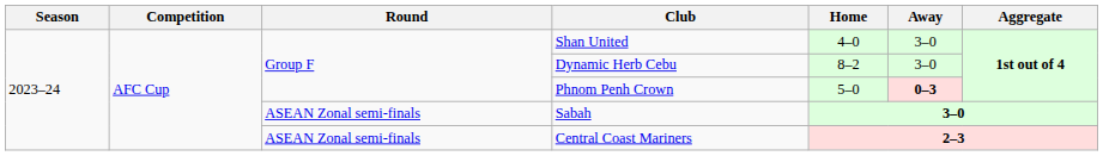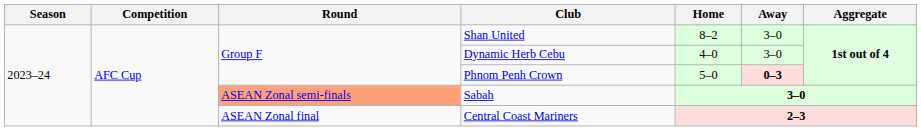 <table class="wikitable" style="font-size:90%; width:85%;" ;>
 <tr>
 <th>Season</th>
 <th>Competition</th>
 <th>Round</th>
 <th>Club</th>
 <th>Home</th>
 <th>Away</th>
 <th>Aggregate</th>
 </tr>
 <tr>
 <td rowspan="5">2023–24</td>
 <td rowspan="5"><a href='#'>AFC Cup</a></td>
 <td rowspan="3"><a href='#'>Group F</a></td>
 <td> <a href='#'>Shan United</a></td>
-<td style="text-align:center; background:#dfd;">4–0</td>
+<td style="text-align:center; background:#dfd;">8–2</td>
 <td style="text-align:center; background:#dfd;">3–0</td>
 <td rowspan="3" style="text-align:center; background:#dfd;"><strong>1st out of 4</strong></td>
 </tr>
 <tr>
 <td> <a href='#'>Dynamic Herb Cebu</a></td>
-<td style="text-align:center; background:#dfd;">8–2</td>
+<td style="text-align:center; background:#dfd;">4–0</td>
 <td style="text-align:center; background:#dfd;">3–0</td>
 </tr>
 <tr>
 <td> <a href='#'>Phnom Penh Crown</a></td>
 <td style="text-align:center; background:#dfd;">5–0</td>
 <td style="text-align:center; background:#fdd;"><strong>0–3</strong></td>
 </tr>
 <tr>
-<td><a href='#'>ASEAN Zonal semi-finals</a></td>
+<td style="background: lightsalmon;"><a href='#'>ASEAN Zonal semi-finals</a></td>
 <td> <a href='#'>Sabah</a></td>
 <td colspan="3" style="text-align:center; background:#dfd;"><strong>3–0</strong></td>
 </tr>
 <tr>
-<td><a href='#'>ASEAN Zonal semi-finals</a></td>
+<td><a href='#'>ASEAN Zonal final</a></td>
 <td> <a href='#'>Central Coast Mariners</a></td>
 <td colspan="3" style="text-align:center; background:#fdd;"><strong>2–3 </strong></td>
 </tr>
 </table>
